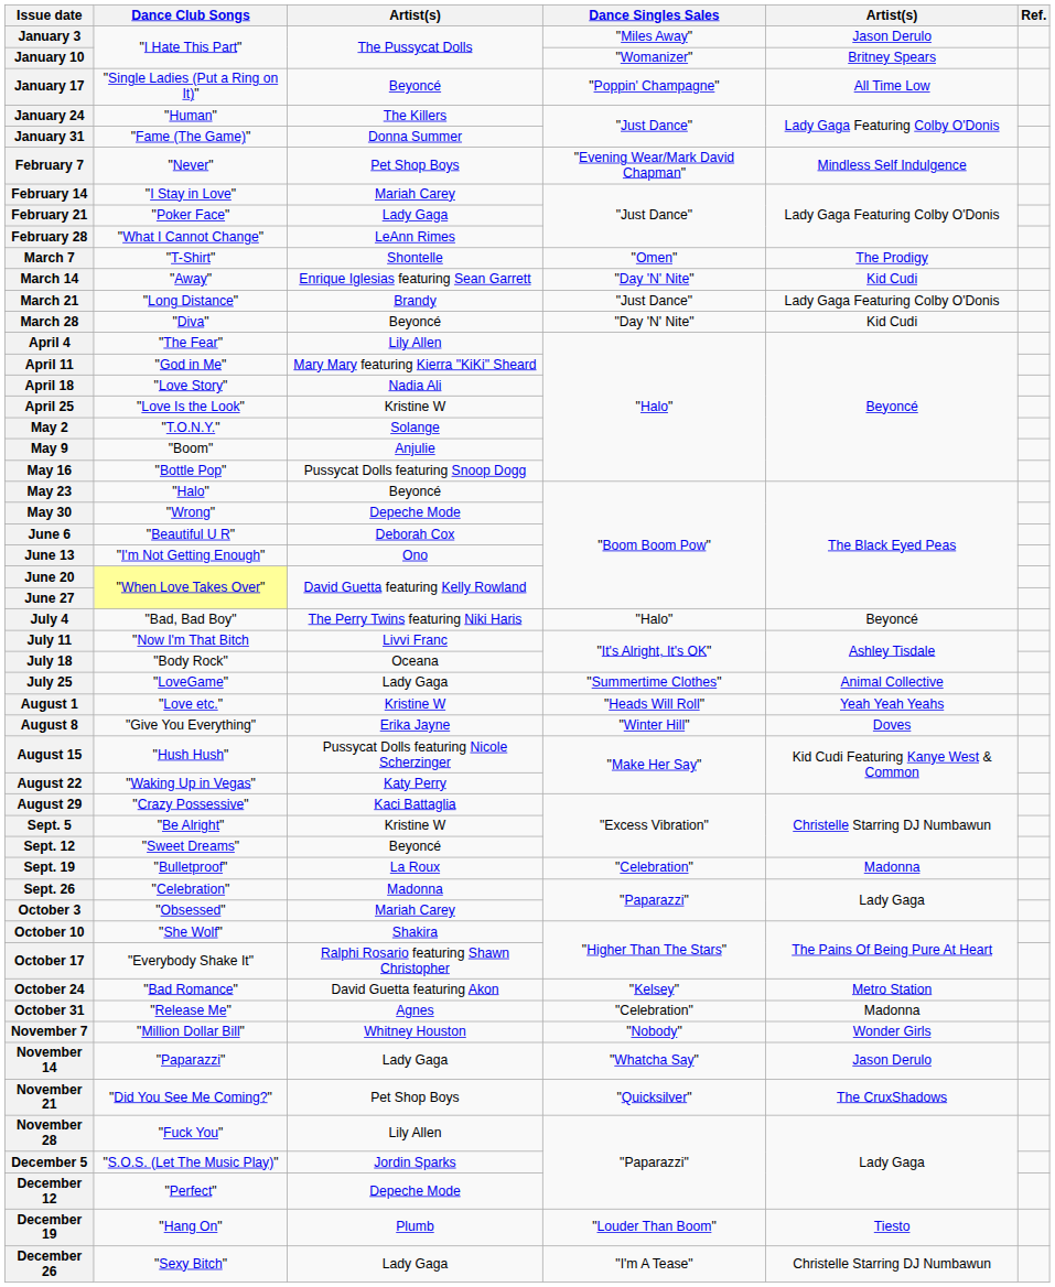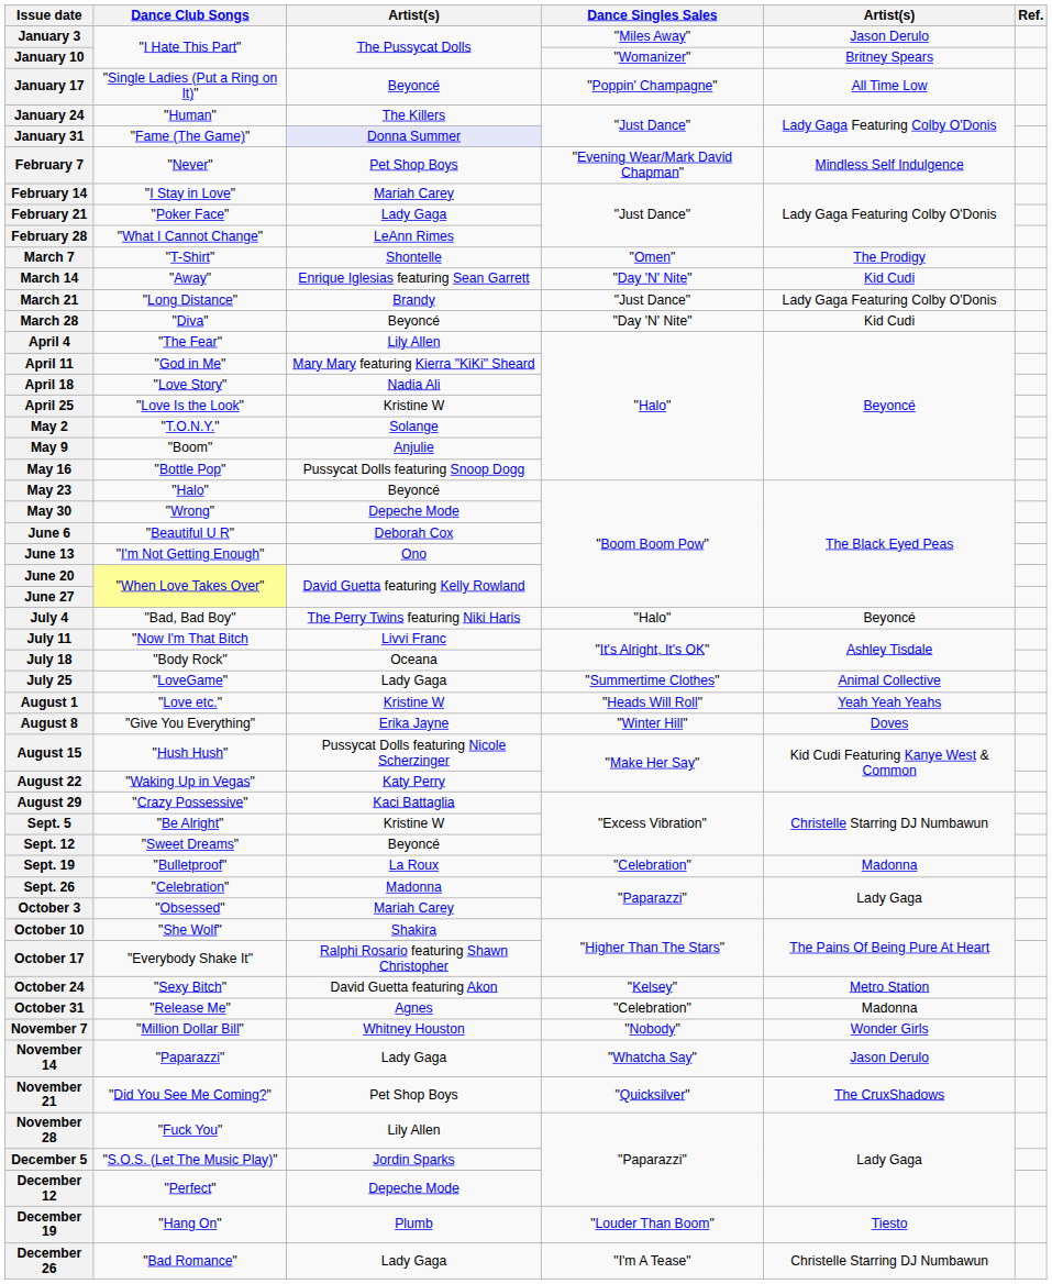 <table class="wikitable sortable plainrowheaders" style="text-align:center;">
 <tr>
 <th scope="col" class="unsortable">Issue date</th>
 <th scope="col" class="unsortable"><a href='#'>Dance Club Songs</a></th>
 <th scope="col" class="unsortable">Artist(s)</th>
 <th scope="col" class="unsortable"><a href='#'>Dance Singles Sales</a></th>
 <th scope="col" class="unsortable">Artist(s)</th>
 <th scope="col" class="unsortable">Ref.</th>
 </tr>
 <tr>
 <th scope=row>January 3</th>
 <td rowspan="2">"<a href='#'>I Hate This Part</a>"</td>
 <td rowspan="2"><a href='#'>The Pussycat Dolls</a></td>
 <td>"<a href='#'>Miles Away</a>"</td>
 <td><a href='#'>Jason Derulo</a></td>
 <td></td>
 </tr>
 <tr>
 <th scope=row>January 10</th>
 <td>"<a href='#'>Womanizer</a>"</td>
 <td><a href='#'>Britney Spears</a></td>
 <td></td>
 </tr>
 <tr>
 <th scope=row>January 17</th>
 <td>"<a href='#'>Single Ladies (Put a Ring on It)</a>"</td>
 <td><a href='#'>Beyoncé</a></td>
 <td>"<a href='#'>Poppin' Champagne</a>"</td>
 <td><a href='#'>All Time Low</a></td>
 <td></td>
 </tr>
 <tr>
 <th scope=row>January 24</th>
 <td>"<a href='#'>Human</a>"</td>
 <td><a href='#'>The Killers</a></td>
 <td rowspan="2">"<a href='#'>Just Dance</a>"</td>
 <td rowspan="2"><a href='#'>Lady Gaga</a> Featuring <a href='#'>Colby O'Donis</a></td>
 <td></td>
 </tr>
 <tr>
 <th scope=row>January 31</th>
 <td>"<a href='#'>Fame (The Game)</a>"</td>
-<td><a href='#'>Donna Summer</a></td>
+<td style="background: lavender;"><a href='#'>Donna Summer</a></td>
 <td></td>
 </tr>
 <tr>
 <th scope=row>February 7</th>
 <td>"<a href='#'>Never</a>"</td>
 <td><a href='#'>Pet Shop Boys</a></td>
 <td>"<a href='#'>Evening Wear/Mark David Chapman</a>"</td>
 <td><a href='#'>Mindless Self Indulgence</a></td>
 <td></td>
 </tr>
 <tr>
 <th scope=row>February 14</th>
 <td>"<a href='#'>I Stay in Love</a>"</td>
 <td><a href='#'>Mariah Carey</a></td>
 <td rowspan="3">"Just Dance"</td>
 <td rowspan="3">Lady Gaga Featuring Colby O'Donis</td>
 <td></td>
 </tr>
 <tr>
 <th scope=row>February 21</th>
 <td>"<a href='#'>Poker Face</a>"</td>
 <td><a href='#'>Lady Gaga</a></td>
 <td></td>
 </tr>
 <tr>
 <th scope=row>February 28</th>
 <td>"<a href='#'>What I Cannot Change</a>"</td>
 <td><a href='#'>LeAnn Rimes</a></td>
 <td></td>
 </tr>
 <tr>
 <th scope=row>March 7</th>
 <td>"<a href='#'>T-Shirt</a>"</td>
 <td><a href='#'>Shontelle</a></td>
 <td>"<a href='#'>Omen</a>"</td>
 <td><a href='#'>The Prodigy</a></td>
 <td></td>
 </tr>
 <tr>
 <th scope=row>March 14</th>
 <td>"<a href='#'>Away</a>"</td>
 <td><a href='#'>Enrique Iglesias</a> featuring <a href='#'>Sean Garrett</a></td>
 <td>"<a href='#'>Day 'N' Nite</a>"</td>
 <td><a href='#'>Kid Cudi</a></td>
 <td></td>
 </tr>
 <tr>
 <th scope=row>March 21</th>
 <td>"<a href='#'>Long Distance</a>"</td>
 <td><a href='#'>Brandy</a></td>
 <td>"Just Dance"</td>
 <td>Lady Gaga Featuring Colby O'Donis</td>
 <td></td>
 </tr>
 <tr>
 <th scope=row>March 28</th>
 <td>"<a href='#'>Diva</a>"</td>
 <td>Beyoncé</td>
 <td>"Day 'N' Nite"</td>
 <td>Kid Cudi</td>
 <td></td>
 </tr>
 <tr>
 <th scope=row>April 4</th>
 <td>"<a href='#'>The Fear</a>"</td>
 <td><a href='#'>Lily Allen</a></td>
 <td rowspan="7">"<a href='#'>Halo</a>"</td>
 <td rowspan="7"><a href='#'>Beyoncé</a></td>
 <td></td>
 </tr>
 <tr>
 <th scope=row>April 11</th>
 <td>"<a href='#'>God in Me</a>"</td>
 <td><a href='#'>Mary Mary</a> featuring <a href='#'>Kierra "KiKi" Sheard</a></td>
 <td></td>
 </tr>
 <tr>
 <th scope=row>April 18</th>
 <td>"<a href='#'>Love Story</a>"</td>
 <td><a href='#'>Nadia Ali</a></td>
 <td></td>
 </tr>
 <tr>
 <th scope=row>April 25</th>
 <td>"<a href='#'>Love Is the Look</a>"</td>
 <td>Kristine W</td>
 <td></td>
 </tr>
 <tr>
 <th scope=row>May 2</th>
 <td>"<a href='#'>T.O.N.Y.</a>"</td>
 <td><a href='#'>Solange</a></td>
 <td></td>
 </tr>
 <tr>
 <th scope=row>May 9</th>
 <td>"Boom"</td>
 <td><a href='#'>Anjulie</a></td>
 <td></td>
 </tr>
 <tr>
 <th scope=row>May 16</th>
 <td>"<a href='#'>Bottle Pop</a>"</td>
 <td>Pussycat Dolls featuring <a href='#'>Snoop Dogg</a></td>
 <td></td>
 </tr>
 <tr>
 <th scope=row>May 23</th>
 <td>"<a href='#'>Halo</a>"</td>
 <td>Beyoncé</td>
 <td rowspan="6">"<a href='#'>Boom Boom Pow</a>"</td>
 <td rowspan="6"><a href='#'>The Black Eyed Peas</a></td>
 <td></td>
 </tr>
 <tr>
 <th scope=row>May 30</th>
 <td>"<a href='#'>Wrong</a>"</td>
 <td><a href='#'>Depeche Mode</a></td>
 <td></td>
 </tr>
 <tr>
 <th scope=row>June 6</th>
 <td>"<a href='#'>Beautiful U R</a>"</td>
 <td><a href='#'>Deborah Cox</a></td>
 <td></td>
 </tr>
 <tr>
 <th scope=row>June 13</th>
 <td>"<a href='#'>I'm Not Getting Enough</a>"</td>
 <td><a href='#'>Ono</a></td>
 <td></td>
 </tr>
 <tr>
 <th scope=row>June 20</th>
 <td rowspan="2" bgcolor="#FFFF99">"<a href='#'>When Love Takes Over</a>" </td>
 <td rowspan="2"><a href='#'>David Guetta</a> featuring <a href='#'>Kelly Rowland</a></td>
 <td></td>
 </tr>
 <tr>
 <th scope=row>June 27</th>
 <td></td>
 </tr>
 <tr>
 <th scope=row>July 4</th>
 <td>"Bad, Bad Boy"</td>
 <td><a href='#'>The Perry Twins</a> featuring <a href='#'>Niki Haris</a></td>
 <td>"Halo"</td>
 <td Beyoncé Knowles>Beyoncé</td>
 <td></td>
 </tr>
 <tr>
 <th scope=row>July 11</th>
 <td>"<a href='#'>Now I'm That Bitch</a></td>
 <td><a href='#'>Livvi Franc</a></td>
 <td rowspan="2">"<a href='#'>It's Alright, It's OK</a>"</td>
 <td rowspan="2"><a href='#'>Ashley Tisdale</a></td>
 <td></td>
 </tr>
 <tr>
 <th scope=row>July 18</th>
 <td>"Body Rock"</td>
 <td>Oceana</td>
 <td></td>
 </tr>
 <tr>
 <th scope=row>July 25</th>
 <td>"<a href='#'>LoveGame</a>"</td>
 <td>Lady Gaga</td>
 <td>"<a href='#'>Summertime Clothes</a>"</td>
 <td><a href='#'>Animal Collective</a></td>
 <td></td>
 </tr>
 <tr>
 <th scope=row>August 1</th>
 <td>"<a href='#'>Love etc.</a>"</td>
 <td><a href='#'>Kristine W</a></td>
 <td>"<a href='#'>Heads Will Roll</a>"</td>
 <td><a href='#'>Yeah Yeah Yeahs</a></td>
 <td></td>
 </tr>
 <tr>
 <th scope=row>August 8</th>
 <td>"Give You Everything"</td>
 <td><a href='#'>Erika Jayne</a></td>
 <td>"<a href='#'>Winter Hill</a>"</td>
 <td><a href='#'>Doves</a></td>
 <td></td>
 </tr>
 <tr>
 <th scope=row>August 15</th>
 <td>"<a href='#'>Hush Hush</a>"</td>
 <td>Pussycat Dolls featuring <a href='#'>Nicole Scherzinger</a></td>
 <td rowspan="2">"<a href='#'>Make Her Say</a>"</td>
 <td rowspan="2">Kid Cudi Featuring <a href='#'>Kanye West</a> & <a href='#'>Common</a></td>
 <td></td>
 </tr>
 <tr>
 <th scope=row>August 22</th>
 <td>"<a href='#'>Waking Up in Vegas</a>"</td>
 <td><a href='#'>Katy Perry</a></td>
 <td></td>
 </tr>
 <tr>
 <th scope=row>August 29</th>
 <td>"<a href='#'>Crazy Possessive</a>"</td>
 <td><a href='#'>Kaci Battaglia</a></td>
 <td rowspan="3">"Excess Vibration"</td>
 <td rowspan="3"><a href='#'>Christelle</a> Starring DJ Numbawun</td>
 <td></td>
 </tr>
 <tr>
 <th scope=row>Sept. 5</th>
 <td>"<a href='#'>Be Alright</a>"</td>
 <td>Kristine W</td>
 <td></td>
 </tr>
 <tr>
 <th scope=row>Sept. 12</th>
 <td>"<a href='#'>Sweet Dreams</a>"</td>
 <td>Beyoncé</td>
 <td></td>
 </tr>
 <tr>
 <th scope=row>Sept. 19</th>
 <td>"<a href='#'>Bulletproof</a>"</td>
 <td><a href='#'>La Roux</a></td>
 <td>"<a href='#'>Celebration</a>"</td>
 <td><a href='#'>Madonna</a></td>
 <td></td>
 </tr>
 <tr>
 <th scope=row>Sept. 26</th>
 <td>"<a href='#'>Celebration</a>"</td>
 <td><a href='#'>Madonna</a></td>
 <td rowspan="2">"<a href='#'>Paparazzi</a>"</td>
 <td rowspan="2">Lady Gaga</td>
 <td></td>
 </tr>
 <tr>
 <th scope=row>October 3</th>
 <td>"<a href='#'>Obsessed</a>"</td>
 <td><a href='#'>Mariah Carey</a></td>
 <td></td>
 </tr>
 <tr>
 <th scope=row>October 10</th>
 <td>"<a href='#'>She Wolf</a>"</td>
 <td><a href='#'>Shakira</a></td>
 <td rowspan="2">"<a href='#'>Higher Than The Stars</a>"</td>
 <td rowspan="2"><a href='#'>The Pains Of Being Pure At Heart</a></td>
 <td></td>
 </tr>
 <tr>
 <th scope=row>October 17</th>
 <td>"Everybody Shake It"</td>
 <td><a href='#'>Ralphi Rosario</a> featuring <a href='#'>Shawn Christopher</a></td>
 <td></td>
 </tr>
 <tr>
 <th scope=row>October 24</th>
-<td>"<a href='#'>Bad Romance</a>"</td>
+<td>"<a href='#'>Sexy Bitch</a>"</td>
 <td>David Guetta featuring <a href='#'>Akon</a></td>
 <td>"<a href='#'>Kelsey</a>"</td>
 <td><a href='#'>Metro Station</a></td>
 <td></td>
 </tr>
 <tr>
 <th scope=row>October 31</th>
 <td>"<a href='#'>Release Me</a>"</td>
 <td><a href='#'>Agnes</a></td>
 <td>"Celebration"</td>
 <td>Madonna</td>
 <td></td>
 </tr>
 <tr>
 <th scope=row>November 7</th>
 <td>"<a href='#'>Million Dollar Bill</a>"</td>
 <td><a href='#'>Whitney Houston</a></td>
 <td>"<a href='#'>Nobody</a>"</td>
 <td><a href='#'>Wonder Girls</a></td>
 <td></td>
 </tr>
 <tr>
 <th scope=row>November 14</th>
 <td>"<a href='#'>Paparazzi</a>"</td>
 <td>Lady Gaga</td>
 <td>"<a href='#'>Whatcha Say</a>"</td>
 <td><a href='#'>Jason Derulo</a></td>
 <td></td>
 </tr>
 <tr>
 <th scope=row>November 21</th>
 <td>"<a href='#'>Did You See Me Coming?</a>"</td>
 <td>Pet Shop Boys</td>
 <td>"<a href='#'>Quicksilver</a>"</td>
 <td><a href='#'>The CruxShadows</a></td>
 <td></td>
 </tr>
 <tr>
 <th scope=row>November 28</th>
 <td>"<a href='#'>Fuck You</a>"</td>
 <td>Lily Allen</td>
 <td rowspan="3">"Paparazzi"</td>
 <td rowspan="3">Lady Gaga</td>
 <td></td>
 </tr>
 <tr>
 <th scope=row>December 5</th>
 <td>"<a href='#'>S.O.S. (Let The Music Play)</a>"</td>
 <td><a href='#'>Jordin Sparks</a></td>
 <td></td>
 </tr>
 <tr>
 <th scope=row>December 12</th>
 <td>"<a href='#'>Perfect</a>"</td>
 <td><a href='#'>Depeche Mode</a></td>
 <td></td>
 </tr>
 <tr>
 <th scope=row>December 19</th>
 <td>"<a href='#'>Hang On</a>"</td>
 <td><a href='#'>Plumb</a></td>
 <td>"<a href='#'>Louder Than Boom</a>"</td>
 <td><a href='#'>Tiesto</a></td>
 <td></td>
 </tr>
 <tr>
 <th scope=row>December 26</th>
-<td>"<a href='#'>Sexy Bitch</a>"</td>
+<td>"<a href='#'>Bad Romance</a>"</td>
 <td>Lady Gaga</td>
 <td>"I'm A Tease"</td>
 <td>Christelle Starring DJ Numbawun</td>
 <td></td>
 </tr>
 </table>
